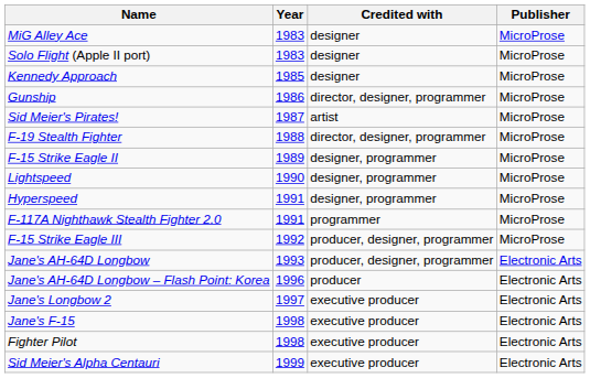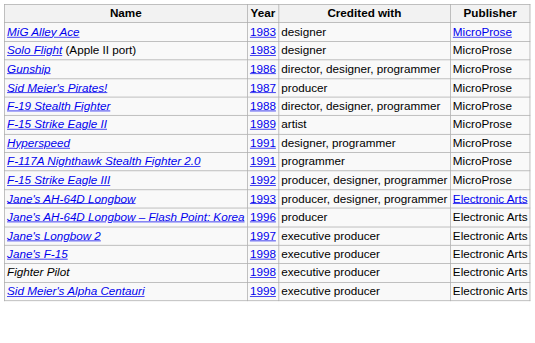 <table class="wikitable sortable" border="1">
 <tr>
 <th scope="col">Name</th>
 <th scope="col">Year</th>
 <th scope="col">Credited with</th>
 <th scope="col">Publisher</th>
 </tr>
 <tr>
 <td><em><a href='#'>MiG Alley Ace</a></em></td>
 <td><a href='#'>1983</a></td>
 <td>designer</td>
 <td><a href='#'>MicroProse</a></td>
 </tr>
 <tr>
 <td><em><a href='#'>Solo Flight</a></em> (Apple II port)</td>
 <td><a href='#'>1983</a></td>
 <td>designer</td>
 <td>MicroProse</td>
 </tr>
 <tr>
-<td><em><a href='#'>Kennedy Approach</a></em></td>
-<td><a href='#'>1985</a></td>
-<td>designer</td>
-<td>MicroProse</td>
-</tr>
-<tr>
 <td><em><a href='#'>Gunship</a></em></td>
 <td><a href='#'>1986</a></td>
 <td>director, designer, programmer</td>
 <td>MicroProse</td>
 </tr>
 <tr>
 <td><em><a href='#'>Sid Meier's Pirates!</a></em></td>
 <td><a href='#'>1987</a></td>
-<td>artist</td>
+<td>producer</td>
 <td>MicroProse</td>
 </tr>
 <tr>
 <td><em><a href='#'>F-19 Stealth Fighter</a></em></td>
 <td><a href='#'>1988</a></td>
 <td>director, designer, programmer</td>
 <td>MicroProse</td>
 </tr>
 <tr>
 <td><em><a href='#'>F-15 Strike Eagle II</a></em></td>
 <td><a href='#'>1989</a></td>
-<td>designer, programmer</td>
-<td>MicroProse</td>
-</tr>
-<tr>
-<td><em><a href='#'>Lightspeed</a></em></td>
-<td><a href='#'>1990</a></td>
-<td>designer, programmer</td>
+<td>artist</td>
 <td>MicroProse</td>
 </tr>
 <tr>
 <td><em><a href='#'>Hyperspeed</a></em></td>
 <td><a href='#'>1991</a></td>
 <td>designer, programmer</td>
 <td>MicroProse</td>
 </tr>
 <tr>
 <td><em><a href='#'>F-117A Nighthawk Stealth Fighter 2.0</a></em></td>
 <td><a href='#'>1991</a></td>
 <td>programmer</td>
 <td>MicroProse</td>
 </tr>
 <tr>
 <td><em><a href='#'>F-15 Strike Eagle III</a></em></td>
 <td><a href='#'>1992</a></td>
 <td>producer, designer, programmer</td>
 <td>MicroProse</td>
 </tr>
 <tr>
 <td><em><a href='#'>Jane's AH-64D Longbow</a></em></td>
 <td><a href='#'>1993</a></td>
 <td>producer, designer, programmer</td>
 <td><a href='#'>Electronic Arts</a></td>
 </tr>
 <tr>
 <td><em><a href='#'>Jane's AH-64D Longbow – Flash Point: Korea</a></em></td>
 <td><a href='#'>1996</a></td>
 <td>producer</td>
 <td>Electronic Arts</td>
 </tr>
 <tr>
 <td><em><a href='#'>Jane's Longbow 2</a></em></td>
 <td><a href='#'>1997</a></td>
 <td>executive producer</td>
 <td>Electronic Arts</td>
 </tr>
 <tr>
 <td><em><a href='#'>Jane's F-15</a></em></td>
 <td><a href='#'>1998</a></td>
 <td>executive producer</td>
 <td>Electronic Arts</td>
 </tr>
 <tr>
 <td><em>Fighter Pilot</em></td>
 <td><a href='#'>1998</a></td>
 <td>executive producer</td>
 <td>Electronic Arts</td>
 </tr>
 <tr>
 <td><em><a href='#'>Sid Meier's Alpha Centauri</a></em></td>
 <td><a href='#'>1999</a></td>
 <td>executive producer</td>
 <td>Electronic Arts</td>
 </tr>
 </table>
